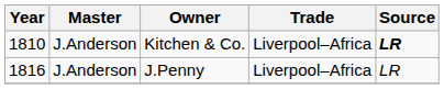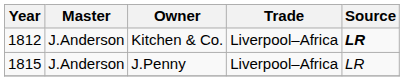 <table class="wikitable">
 <tr>
 <th>Year</th>
 <th>Master</th>
 <th>Owner</th>
 <th>Trade</th>
 <th>Source</th>
 </tr>
 <tr>
-<td>1810</td>
+<td>1812</td>
 <td>J.Anderson</td>
 <td>Kitchen & Co.</td>
 <td>Liverpool–Africa</td>
 <td><strong><em>LR</em></strong></td>
 </tr>
 <tr>
-<td>1816</td>
+<td>1815</td>
 <td>J.Anderson</td>
 <td>J.Penny</td>
 <td>Liverpool–Africa</td>
 <td><em>LR</em></td>
 </tr>
 <tr>
 </tr>
 </table>
